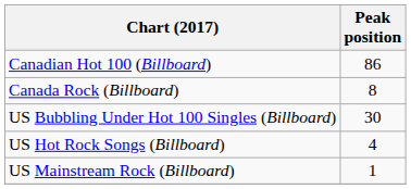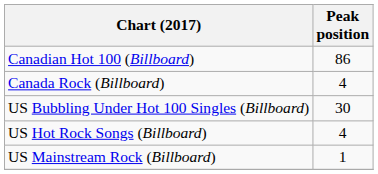 <table class="wikitable plainrowheaders" style="text-align:center">
 <tr>
 <th>Chart (2017)</th>
 <th>Peak<br>position</th>
 </tr>
 <tr>
 <td align="left"><a href='#'>Canadian Hot 100</a> (<em><a href='#'>Billboard</a></em>)</td>
 <td>86</td>
 </tr>
 <tr>
 <td align="left"><a href='#'>Canada Rock</a> (<em>Billboard</em>)</td>
-<td>8</td>
+<td>4</td>
 </tr>
 <tr>
 <td align="left">US <a href='#'>Bubbling Under Hot 100 Singles</a> (<em>Billboard</em>)</td>
 <td>30</td>
 </tr>
 <tr>
 <td align="left">US <a href='#'>Hot Rock Songs</a> (<em>Billboard</em>)</td>
 <td>4</td>
 </tr>
 <tr>
 <td align="left">US <a href='#'>Mainstream Rock</a> (<em>Billboard</em>)</td>
 <td>1</td>
 </tr>
 <tr>
 </tr>
 </table>
